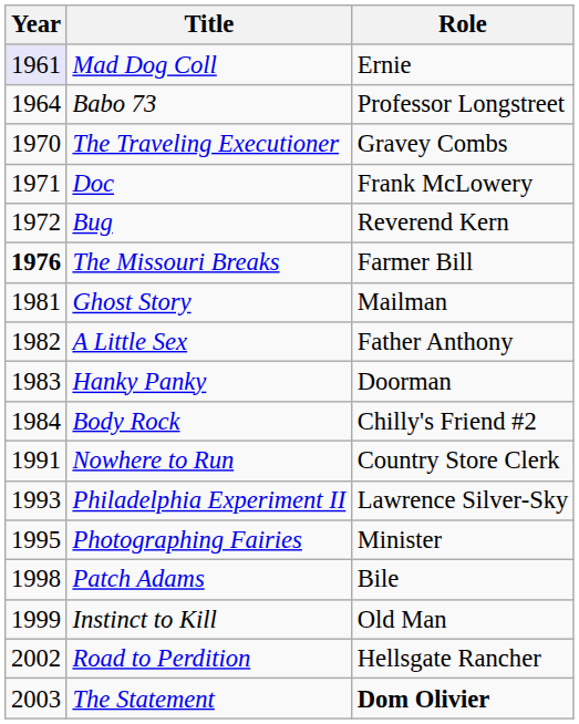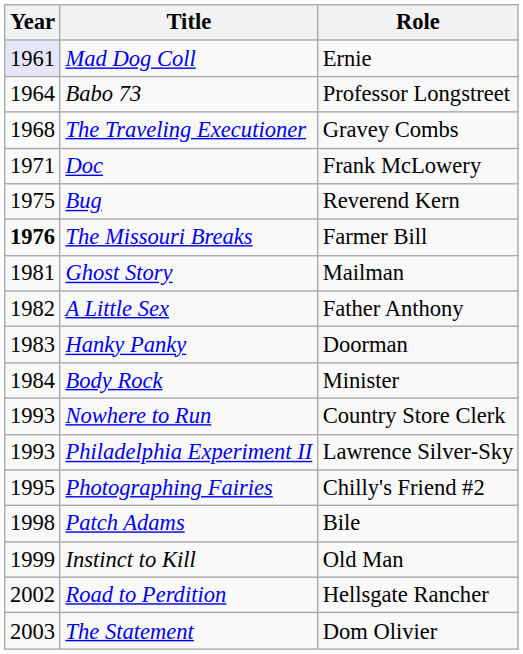 <table class="wikitable">
 <tr>
 <th>Year</th>
 <th>Title</th>
 <th>Role</th>
 </tr>
 <tr>
 <td style="background: lavender;">1961</td>
 <td><em><a href='#'>Mad Dog Coll</a></em></td>
 <td>Ernie</td>
 </tr>
 <tr>
 <td>1964</td>
 <td><em>Babo 73</em></td>
 <td>Professor Longstreet</td>
 </tr>
 <tr>
-<td>1970</td>
+<td>1968</td>
 <td><em><a href='#'>The Traveling Executioner</a></em></td>
 <td>Gravey Combs</td>
 </tr>
 <tr>
 <td>1971</td>
 <td><em><a href='#'>Doc</a></em></td>
 <td>Frank McLowery</td>
 </tr>
 <tr>
-<td>1972</td>
+<td>1975</td>
 <td><em><a href='#'>Bug</a></em></td>
 <td>Reverend Kern</td>
 </tr>
 <tr>
 <td><strong>1976</strong></td>
 <td><em><a href='#'>The Missouri Breaks</a></em></td>
 <td>Farmer Bill</td>
 </tr>
 <tr>
 <td>1981</td>
 <td><em><a href='#'>Ghost Story</a></em></td>
 <td>Mailman</td>
 </tr>
 <tr>
 <td>1982</td>
 <td><em><a href='#'>A Little Sex</a></em></td>
 <td>Father Anthony</td>
 </tr>
 <tr>
 <td>1983</td>
 <td><em><a href='#'>Hanky Panky</a></em></td>
 <td>Doorman</td>
 </tr>
 <tr>
 <td>1984</td>
 <td><em><a href='#'>Body Rock</a></em></td>
-<td>Chilly's Friend #2</td>
+<td>Minister</td>
 </tr>
 <tr>
-<td>1991</td>
+<td>1993</td>
 <td><em><a href='#'>Nowhere to Run</a></em></td>
 <td>Country Store Clerk</td>
 </tr>
 <tr>
 <td>1993</td>
 <td><em><a href='#'>Philadelphia Experiment II</a></em></td>
 <td>Lawrence Silver-Sky</td>
 </tr>
 <tr>
 <td>1995</td>
 <td><em><a href='#'>Photographing Fairies</a></em></td>
-<td>Minister</td>
+<td>Chilly's Friend #2</td>
 </tr>
 <tr>
 <td>1998</td>
 <td><em><a href='#'>Patch Adams</a></em></td>
 <td>Bile</td>
 </tr>
 <tr>
 <td>1999</td>
 <td><em>Instinct to Kill</em></td>
 <td>Old Man</td>
 </tr>
 <tr>
 <td>2002</td>
 <td><em><a href='#'>Road to Perdition</a></em></td>
 <td>Hellsgate Rancher</td>
 </tr>
 <tr>
 <td>2003</td>
 <td><em><a href='#'>The Statement</a></em></td>
-<td><strong>Dom Olivier</strong></td>
+<td>Dom Olivier</td>
 </tr>
 </table>
